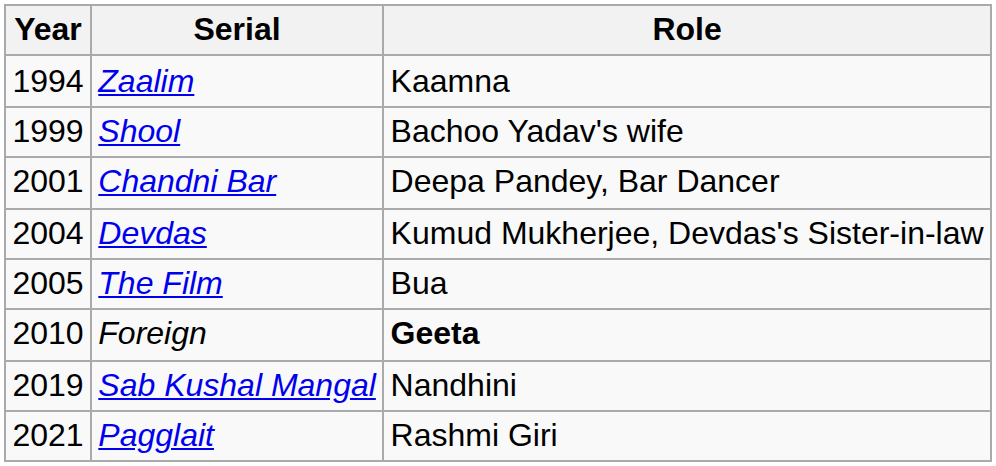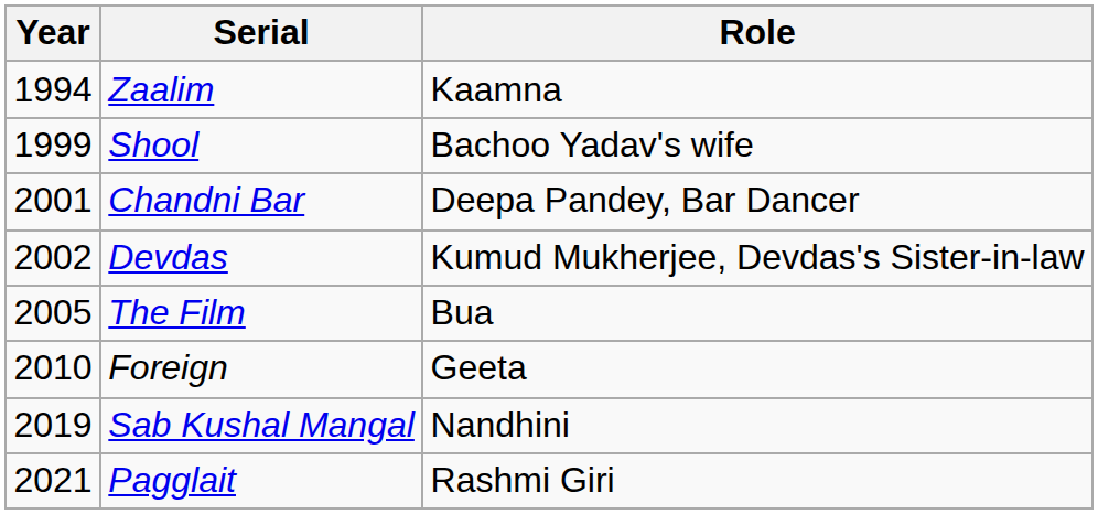 <table class="wikitable" text-align:center;">
 <tr>
 <th>Year</th>
 <th>Serial</th>
 <th>Role</th>
 </tr>
 <tr>
 <td>1994</td>
 <td><em><a href='#'>Zaalim</a></em></td>
 <td>Kaamna</td>
 </tr>
 <tr>
 <td>1999</td>
 <td><em><a href='#'>Shool</a></em></td>
 <td>Bachoo Yadav's wife</td>
 </tr>
 <tr>
 <td>2001</td>
 <td><em><a href='#'>Chandni Bar</a></em></td>
 <td>Deepa Pandey, Bar Dancer</td>
 </tr>
 <tr>
-<td>2004</td>
+<td>2002</td>
 <td><em><a href='#'>Devdas</a></em></td>
 <td>Kumud Mukherjee, Devdas's Sister-in-law</td>
 </tr>
 <tr>
 <td>2005</td>
 <td><em><a href='#'>The Film</a></em></td>
 <td>Bua</td>
 </tr>
 <tr>
 <td>2010</td>
 <td><em>Foreign</em></td>
-<td><strong>Geeta</strong></td>
+<td>Geeta</td>
 </tr>
 <tr>
 <td>2019</td>
 <td><em><a href='#'>Sab Kushal Mangal</a></em></td>
 <td>Nandhini</td>
 </tr>
 <tr>
 <td>2021</td>
 <td><em><a href='#'>Pagglait</a></em></td>
 <td>Rashmi Giri</td>
 </tr>
 </table>
